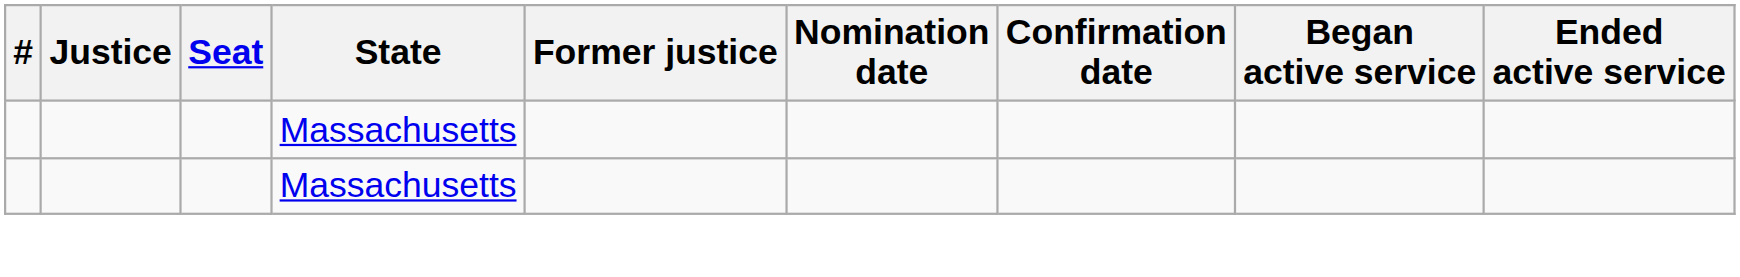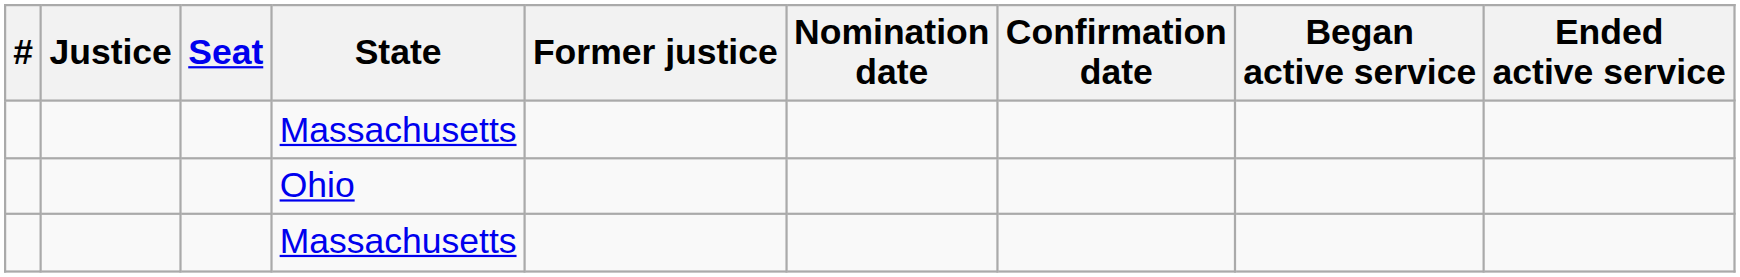 <table class="sortable wikitable">
 <tr bgcolor="#ececec">
 <th>#</th>
 <th>Justice</th>
 <th><a href='#'>Seat</a></th>
 <th>State</th>
 <th>Former justice</th>
 <th>Nomination<br>date</th>
 <th>Confirmation<br>date</th>
 <th>Began<br>active service</th>
 <th>Ended<br>active service</th>
 </tr>
 <tr>
 <td></td>
 <td></td>
 <td align="center"></td>
 <td><a href='#'>Massachusetts</a></td>
 <td></td>
 <td></td>
 <td></td>
 <td></td>
 <td></td>
 </tr>
 <tr>
 <td></td>
 <td></td>
 <td align="center"></td>
+<td><a href='#'>Ohio</a></td>
+<td></td>
+<td></td>
+<td></td>
+<td></td>
+<td></td>
+</tr>
+<tr>
+<td></td>
+<td></td>
+<td align="center"></td>
 <td><a href='#'>Massachusetts</a></td>
 <td></td>
 <td></td>
 <td></td>
 <td></td>
 <td></td>
 </tr>
 </table>
